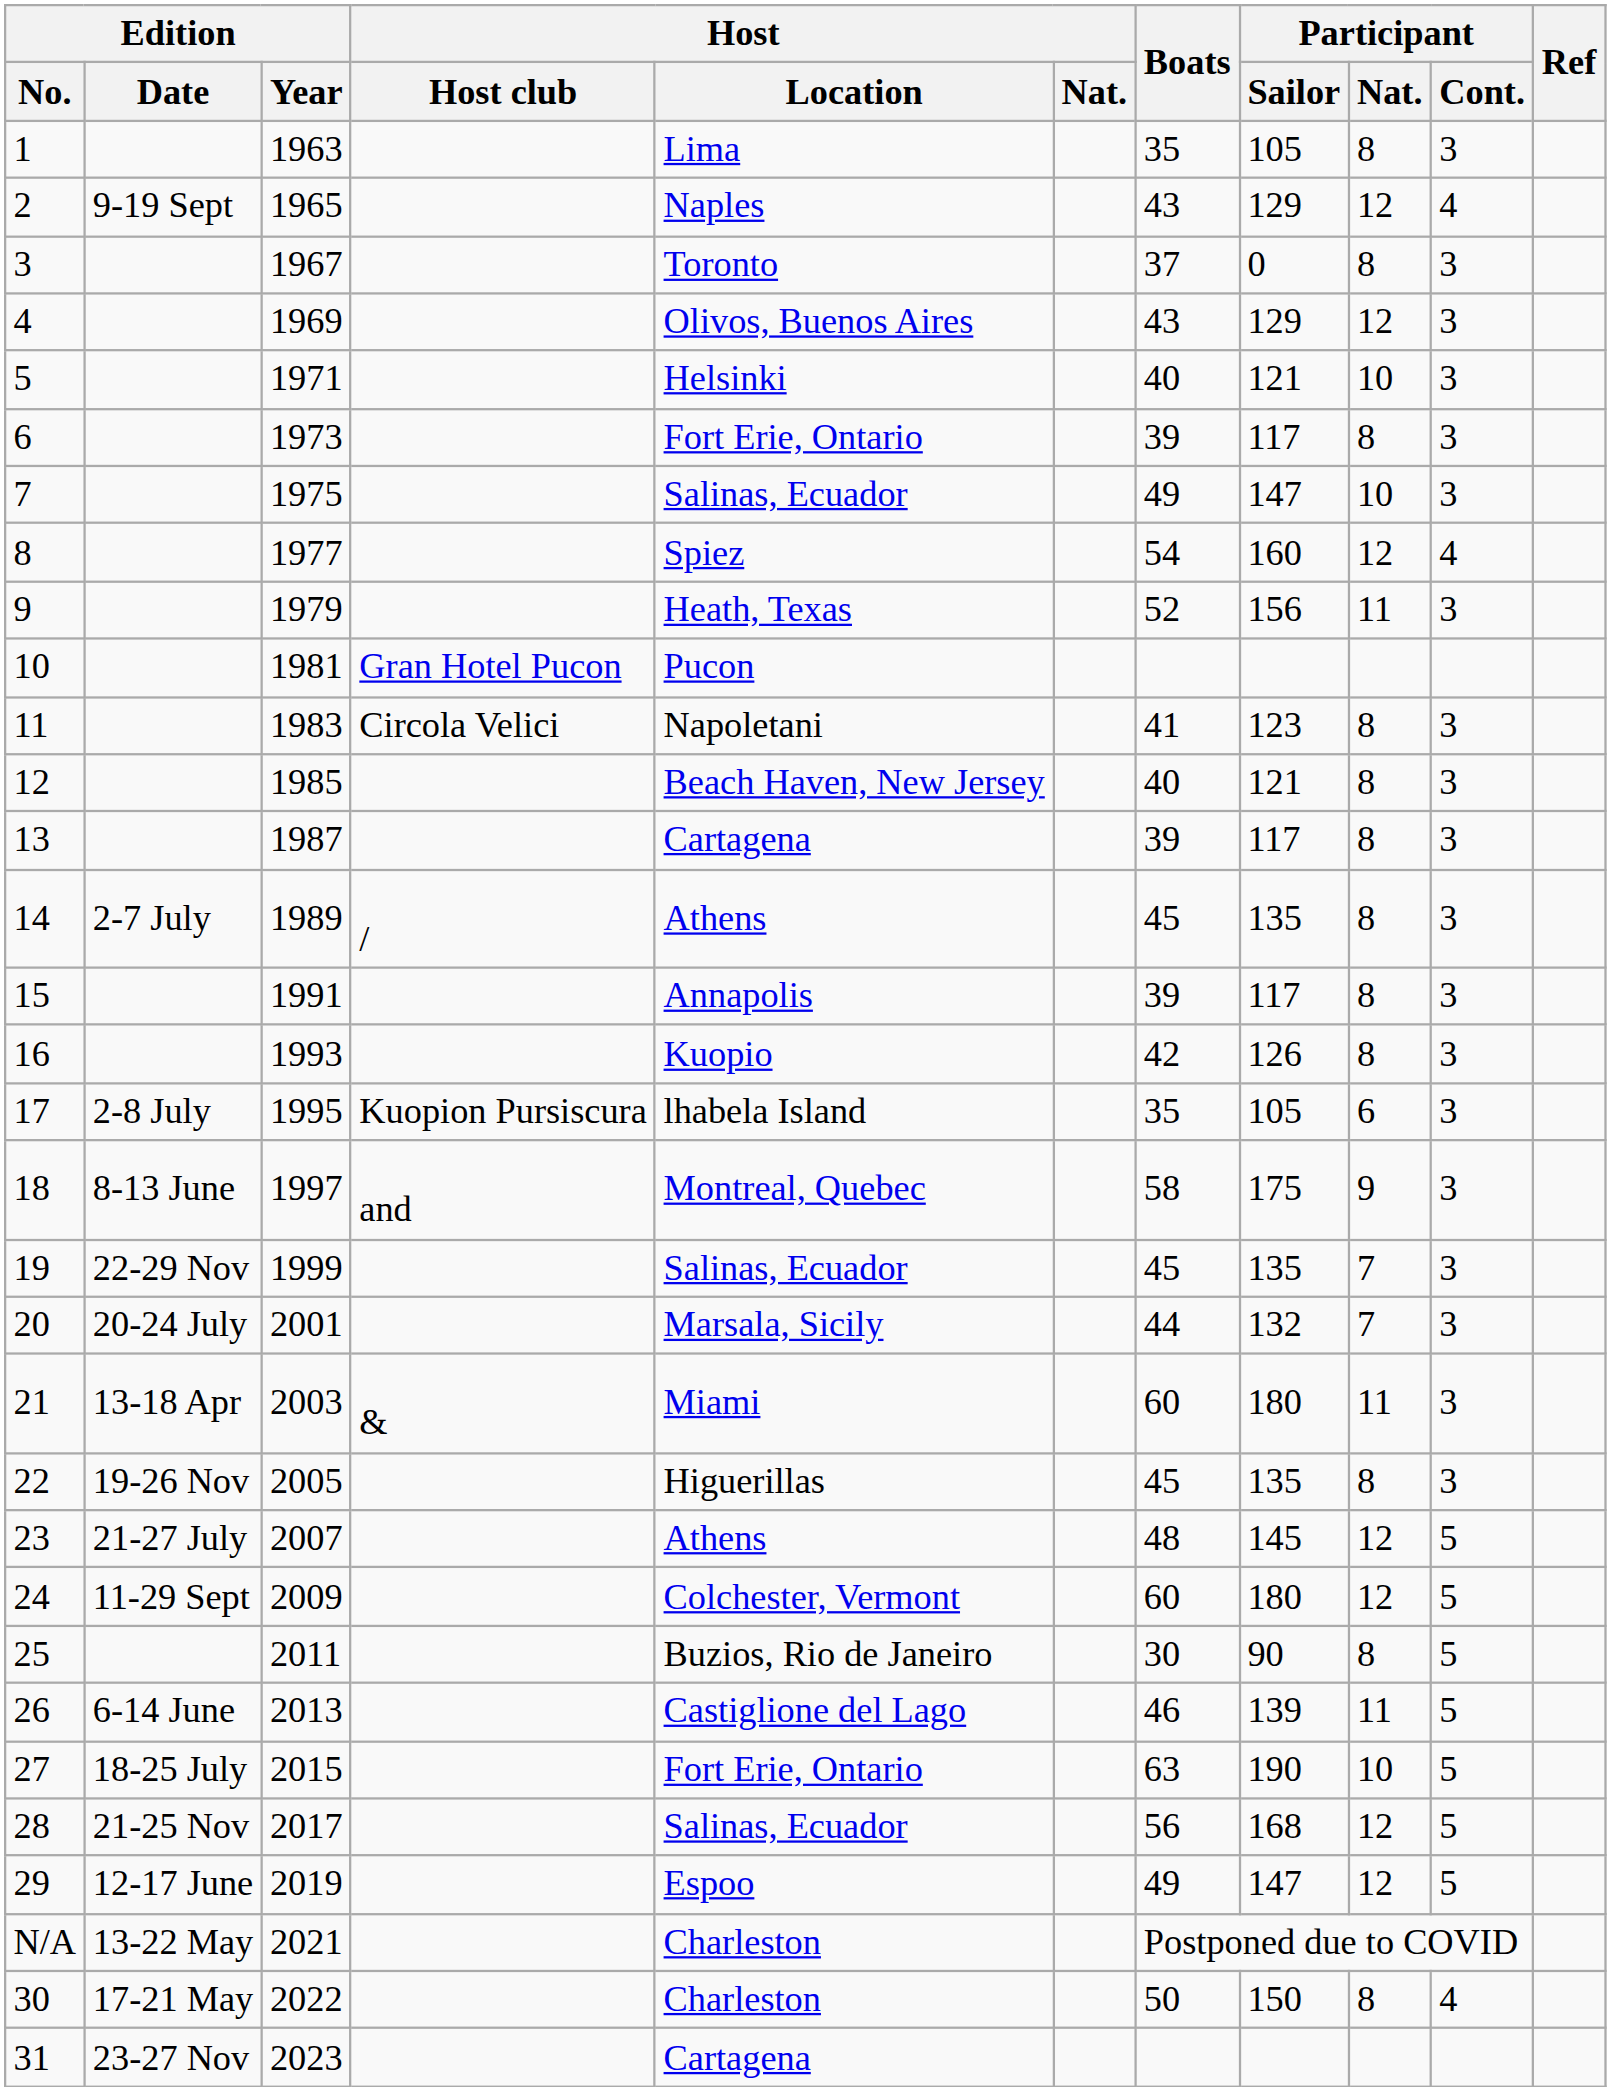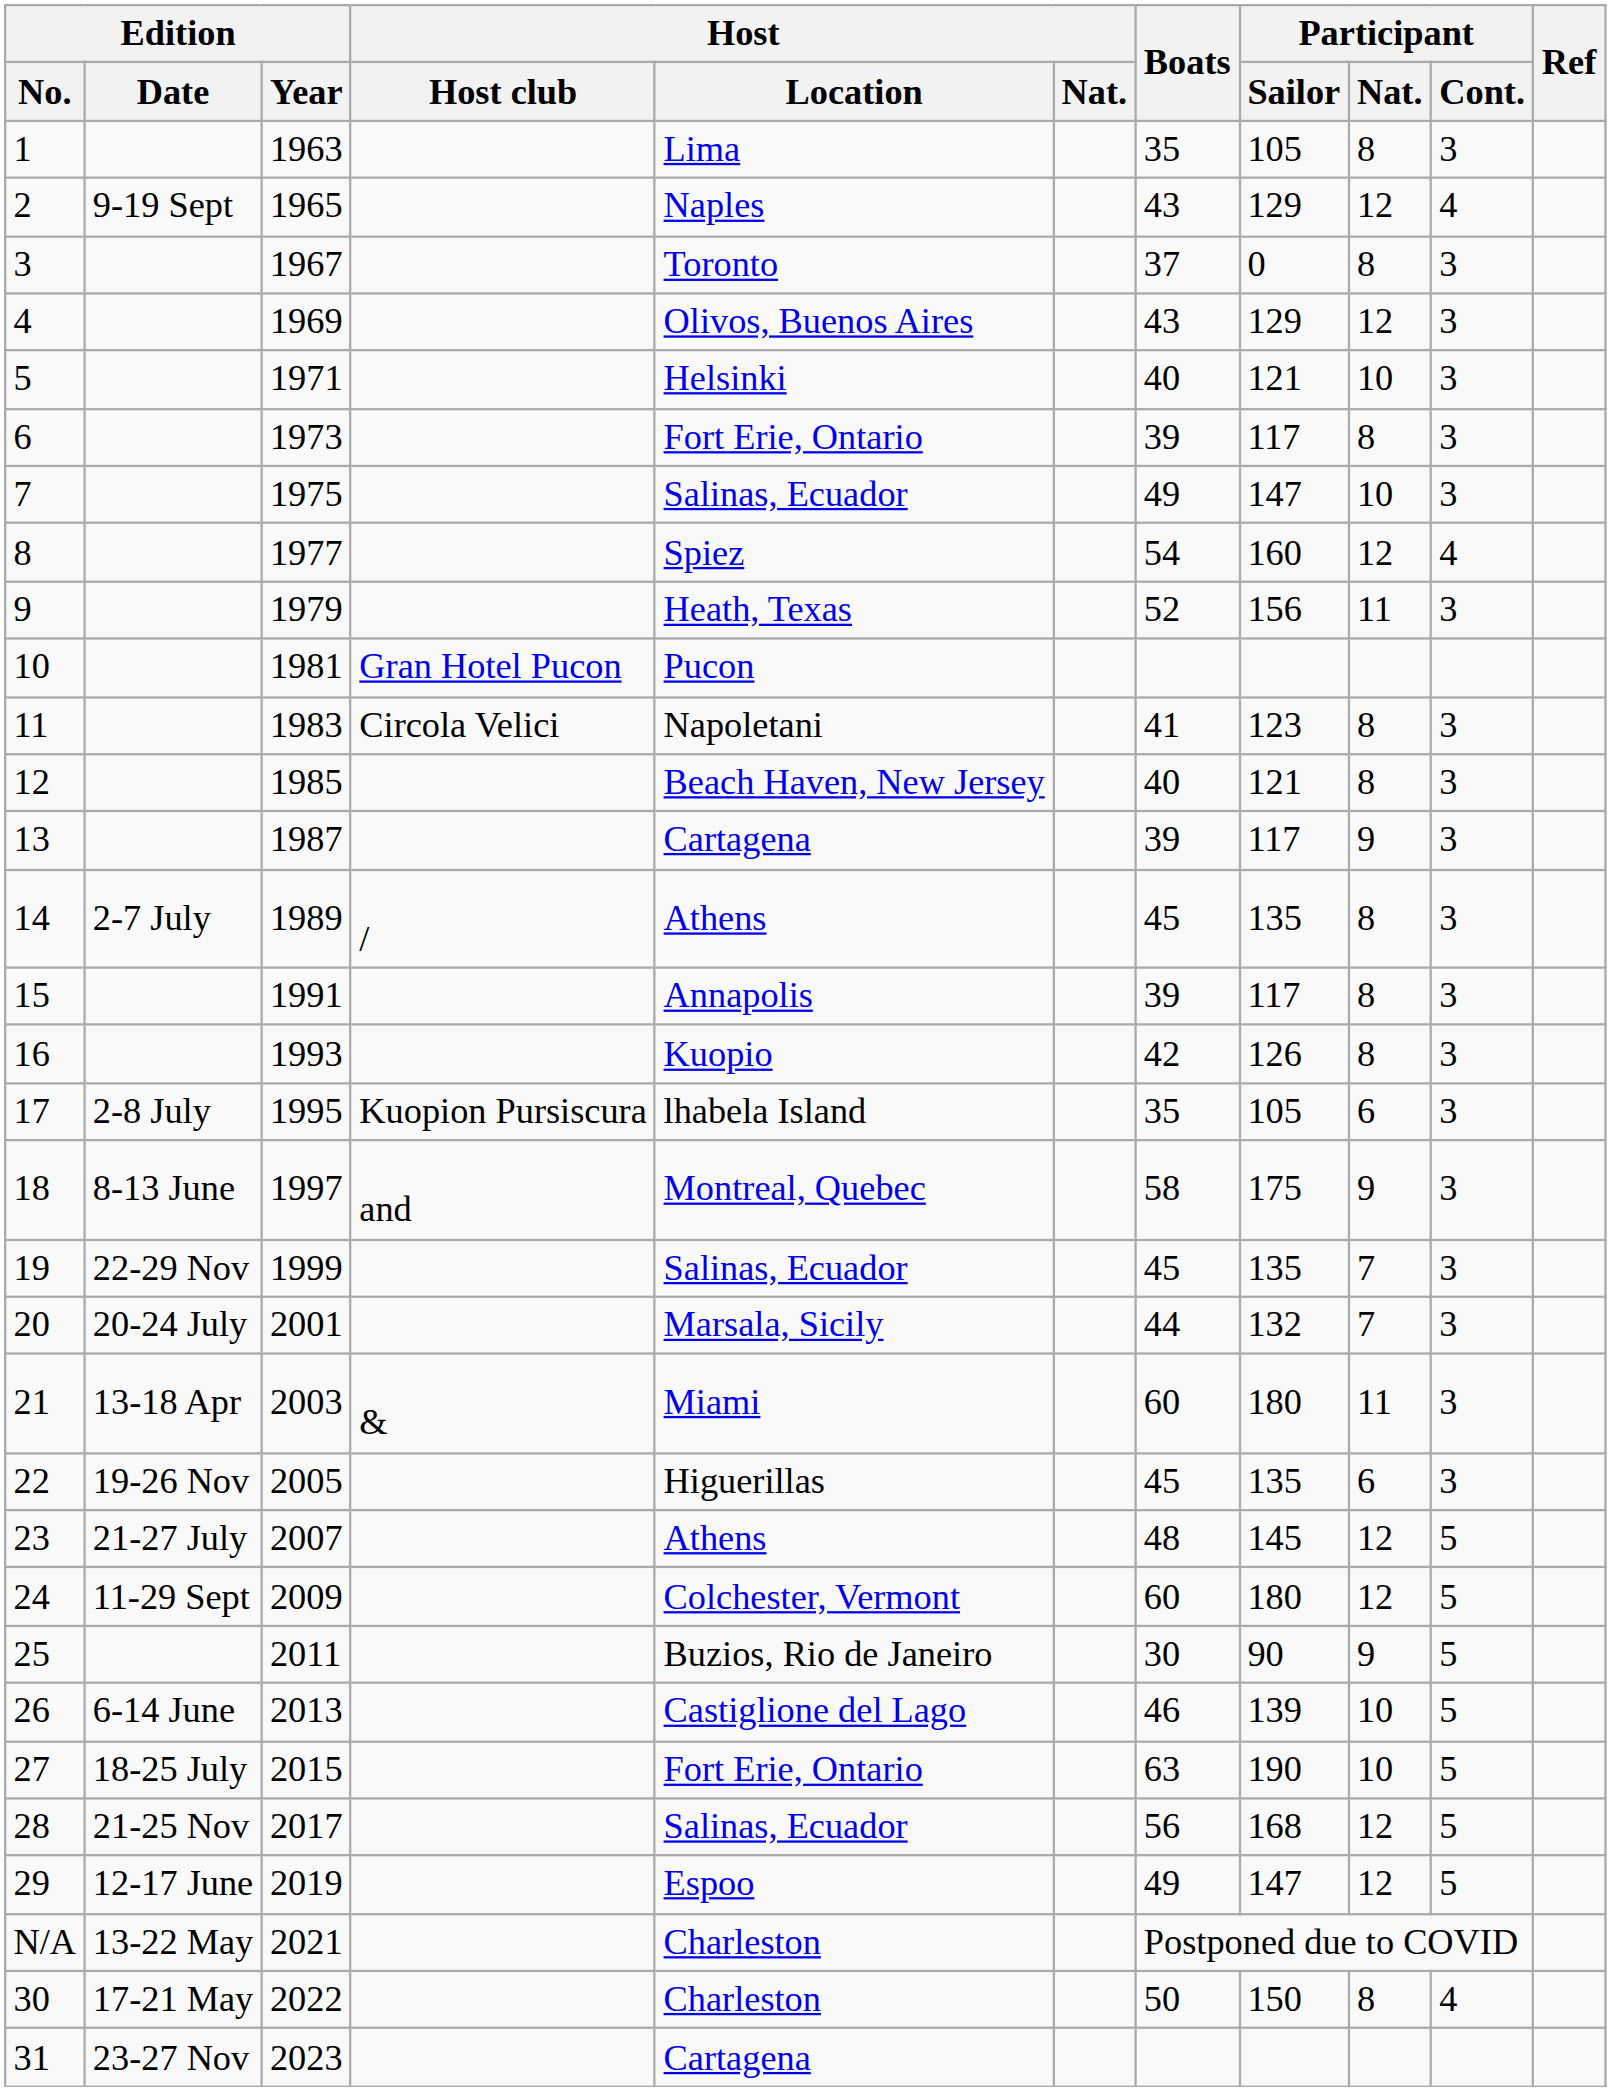 <table class="wikitable sortable">
 <tr>
 <th colspan=3>Edition</th>
 <th colspan=3>Host</th>
 <th rowspan=2>Boats</th>
 <th colspan=3>Participant</th>
 <th rowspan=2>Ref</th>
 </tr>
 <tr>
 <th>No.</th>
 <th>Date</th>
 <th>Year</th>
 <th>Host club</th>
 <th>Location</th>
 <th>Nat.</th>
 <th>Sailor</th>
 <th>Nat.</th>
 <th>Cont.</th>
 </tr>
 <tr>
 <td>1</td>
 <td></td>
 <td>1963</td>
 <td></td>
 <td><a href='#'>Lima</a></td>
 <td></td>
 <td>35</td>
 <td>105</td>
 <td>8</td>
 <td>3</td>
 <td></td>
 </tr>
 <tr>
 <td>2</td>
 <td>9-19 Sept</td>
 <td>1965</td>
 <td></td>
 <td><a href='#'>Naples</a></td>
 <td></td>
 <td>43</td>
 <td>129</td>
 <td>12</td>
 <td>4</td>
 <td></td>
 </tr>
 <tr>
 <td>3</td>
 <td></td>
 <td>1967</td>
 <td></td>
 <td><a href='#'>Toronto</a></td>
 <td></td>
 <td>37</td>
 <td>0</td>
 <td>8</td>
 <td>3</td>
 <td></td>
 </tr>
 <tr>
 <td>4</td>
 <td></td>
 <td>1969</td>
 <td></td>
 <td><a href='#'>Olivos, Buenos Aires</a></td>
 <td></td>
 <td>43</td>
 <td>129</td>
 <td>12</td>
 <td>3</td>
 <td></td>
 </tr>
 <tr>
 <td>5</td>
 <td></td>
 <td>1971</td>
 <td></td>
 <td><a href='#'>Helsinki</a></td>
 <td></td>
 <td>40</td>
 <td>121</td>
 <td>10</td>
 <td>3</td>
 <td></td>
 </tr>
 <tr>
 <td>6</td>
 <td></td>
 <td>1973</td>
 <td></td>
 <td><a href='#'>Fort Erie, Ontario</a></td>
 <td></td>
 <td>39</td>
 <td>117</td>
 <td>8</td>
 <td>3</td>
 <td></td>
 </tr>
 <tr>
 <td>7</td>
 <td></td>
 <td>1975</td>
 <td></td>
 <td><a href='#'>Salinas, Ecuador</a></td>
 <td></td>
 <td>49</td>
 <td>147</td>
 <td>10</td>
 <td>3</td>
 <td></td>
 </tr>
 <tr>
 <td>8</td>
 <td></td>
 <td>1977</td>
 <td></td>
 <td><a href='#'>Spiez</a></td>
 <td></td>
 <td>54</td>
 <td>160</td>
 <td>12</td>
 <td>4</td>
 <td></td>
 </tr>
 <tr>
 <td>9</td>
 <td></td>
 <td>1979</td>
 <td></td>
 <td><a href='#'>Heath, Texas</a></td>
 <td></td>
 <td>52</td>
 <td>156</td>
 <td>11</td>
 <td>3</td>
 <td></td>
 </tr>
 <tr>
 <td>10</td>
 <td></td>
 <td>1981</td>
 <td><a href='#'>Gran Hotel Pucon</a></td>
 <td><a href='#'>Pucon</a></td>
 <td></td>
 <td></td>
 <td></td>
 <td></td>
 <td></td>
 <td></td>
 </tr>
 <tr>
 <td>11</td>
 <td></td>
 <td>1983</td>
 <td>Circola Velici</td>
 <td>Napoletani</td>
 <td></td>
 <td>41</td>
 <td>123</td>
 <td>8</td>
 <td>3</td>
 <td></td>
 </tr>
 <tr>
 <td>12</td>
 <td></td>
 <td>1985</td>
 <td></td>
 <td><a href='#'>Beach Haven, New Jersey</a></td>
 <td></td>
 <td>40</td>
 <td>121</td>
 <td>8</td>
 <td>3</td>
 <td></td>
 </tr>
 <tr>
 <td>13</td>
 <td></td>
 <td>1987</td>
 <td></td>
 <td><a href='#'>Cartagena</a></td>
 <td></td>
 <td>39</td>
 <td>117</td>
-<td>8</td>
+<td>9</td>
 <td>3</td>
 <td></td>
 </tr>
 <tr>
 <td>14</td>
 <td>2-7 July</td>
 <td>1989</td>
 <td><br>/ </td>
 <td><a href='#'>Athens</a></td>
 <td></td>
 <td>45</td>
 <td>135</td>
 <td>8</td>
 <td>3</td>
 <td></td>
 </tr>
 <tr>
 <td>15</td>
 <td></td>
 <td>1991</td>
 <td></td>
 <td><a href='#'>Annapolis</a></td>
 <td></td>
 <td>39</td>
 <td>117</td>
 <td>8</td>
 <td>3</td>
 <td></td>
 </tr>
 <tr>
 <td>16</td>
 <td></td>
 <td>1993</td>
 <td></td>
 <td><a href='#'>Kuopio</a></td>
 <td></td>
 <td>42</td>
 <td>126</td>
 <td>8</td>
 <td>3</td>
 <td></td>
 </tr>
 <tr>
 <td>17</td>
 <td>2-8 July</td>
 <td>1995</td>
 <td>Kuopion Pursiscura</td>
 <td>lhabela Island</td>
 <td></td>
 <td>35</td>
 <td>105</td>
 <td>6</td>
 <td>3</td>
 <td></td>
 </tr>
 <tr>
 <td>18</td>
 <td>8-13 June</td>
 <td>1997</td>
 <td> <br>and </td>
 <td><a href='#'>Montreal, Quebec</a></td>
 <td></td>
 <td>58</td>
 <td>175</td>
 <td>9</td>
 <td>3</td>
 <td></td>
 </tr>
 <tr>
 <td>19</td>
 <td>22-29 Nov</td>
 <td>1999</td>
 <td></td>
 <td><a href='#'>Salinas, Ecuador</a></td>
 <td></td>
 <td>45</td>
 <td>135</td>
 <td>7</td>
 <td>3</td>
 <td></td>
 </tr>
 <tr>
 <td>20</td>
 <td>20-24 July</td>
 <td>2001</td>
 <td></td>
 <td><a href='#'>Marsala, Sicily</a></td>
 <td></td>
 <td>44</td>
 <td>132</td>
 <td>7</td>
 <td>3</td>
 <td></td>
 </tr>
 <tr>
 <td>21</td>
 <td>13-18 Apr</td>
 <td>2003</td>
 <td> <br>& </td>
 <td><a href='#'>Miami</a></td>
 <td></td>
 <td>60</td>
 <td>180</td>
 <td>11</td>
 <td>3</td>
 <td></td>
 </tr>
 <tr>
 <td>22</td>
 <td>19-26 Nov</td>
 <td>2005</td>
 <td></td>
 <td>Higuerillas</td>
 <td></td>
 <td>45</td>
 <td>135</td>
-<td>8</td>
+<td>6</td>
 <td>3</td>
 <td></td>
 </tr>
 <tr>
 <td>23</td>
 <td>21-27 July</td>
 <td>2007</td>
 <td></td>
 <td><a href='#'>Athens</a></td>
 <td></td>
 <td>48</td>
 <td>145</td>
 <td>12</td>
 <td>5</td>
 <td></td>
 </tr>
 <tr>
 <td>24</td>
 <td>11-29 Sept</td>
 <td>2009</td>
 <td></td>
 <td><a href='#'>Colchester, Vermont</a></td>
 <td></td>
 <td>60</td>
 <td>180</td>
 <td>12</td>
 <td>5</td>
 <td></td>
 </tr>
 <tr>
 <td>25</td>
 <td></td>
 <td>2011</td>
 <td></td>
 <td>Buzios, Rio de Janeiro</td>
 <td></td>
 <td>30</td>
 <td>90</td>
-<td>8</td>
+<td>9</td>
 <td>5</td>
 <td></td>
 </tr>
 <tr>
 <td>26</td>
 <td>6-14 June</td>
 <td>2013</td>
 <td></td>
 <td><a href='#'>Castiglione del Lago</a></td>
 <td></td>
 <td>46</td>
 <td>139</td>
-<td>11</td>
+<td>10</td>
 <td>5</td>
 <td></td>
 </tr>
 <tr>
 <td>27</td>
 <td>18-25 July</td>
 <td>2015</td>
 <td></td>
 <td><a href='#'>Fort Erie, Ontario</a></td>
 <td></td>
 <td>63</td>
 <td>190</td>
 <td>10</td>
 <td>5</td>
 <td></td>
 </tr>
 <tr>
 <td>28</td>
 <td>21-25 Nov</td>
 <td>2017</td>
 <td></td>
 <td><a href='#'>Salinas, Ecuador</a></td>
 <td></td>
 <td>56</td>
 <td>168</td>
 <td>12</td>
 <td>5</td>
 <td></td>
 </tr>
 <tr>
 <td>29</td>
 <td>12-17 June</td>
 <td>2019</td>
 <td></td>
 <td><a href='#'>Espoo</a></td>
 <td></td>
 <td>49</td>
 <td>147</td>
 <td>12</td>
 <td>5</td>
 <td></td>
 </tr>
 <tr>
 <td>N/A</td>
 <td>13-22 May</td>
 <td>2021</td>
 <td></td>
 <td><a href='#'>Charleston</a></td>
 <td></td>
 <td colspan=4>Postponed due to COVID</td>
 <td></td>
 </tr>
 <tr>
 <td>30</td>
 <td>17-21 May</td>
 <td>2022</td>
 <td></td>
 <td><a href='#'>Charleston</a></td>
 <td></td>
 <td>50</td>
 <td>150</td>
 <td>8</td>
 <td>4</td>
 <td></td>
 </tr>
 <tr>
 <td>31</td>
 <td>23-27 Nov</td>
 <td>2023</td>
 <td></td>
 <td><a href='#'>Cartagena</a></td>
 <td></td>
 <td></td>
 <td></td>
 <td></td>
 <td></td>
 <td></td>
 </tr>
 </table>
